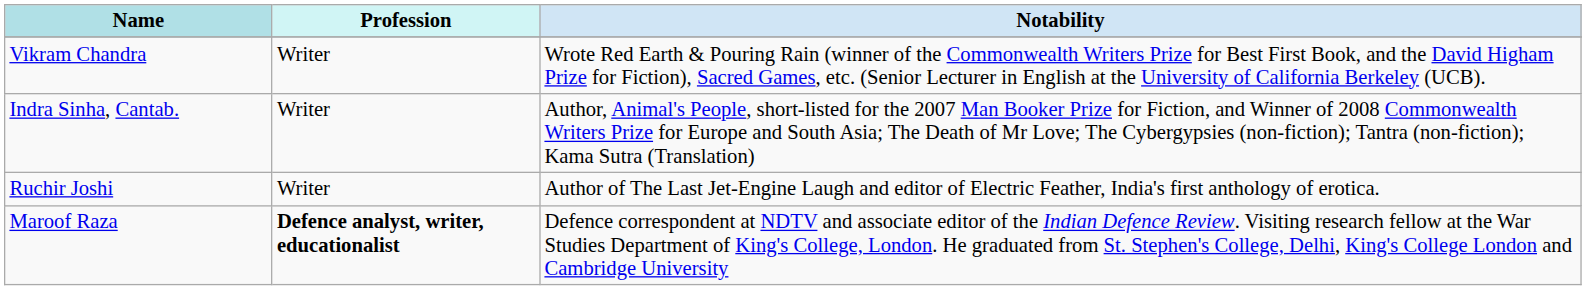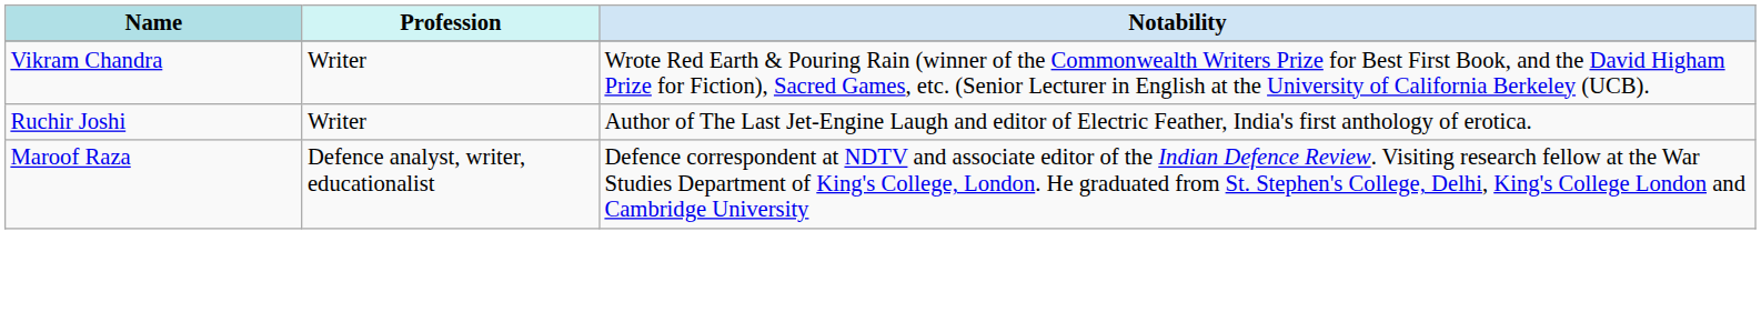 <table class="wikitable" style="sortable">
 <tr>
 <th style="background:#b0e0e6" width="200px">Name</th>
 <th style="background:#d0f5f5" width="200px">Profession</th>
 <th style="background:#d0e5f5" width="800px">Notability</th>
 </tr>
 <tr valign="top">
 </tr>
 <tr valign="top">
 <td><a href='#'>Vikram Chandra</a></td>
 <td>Writer</td>
 <td>Wrote Red Earth & Pouring Rain (winner of the <a href='#'>Commonwealth Writers Prize</a> for Best First Book, and the <a href='#'>David Higham Prize</a> for Fiction), <a href='#'>Sacred Games</a>, etc. (Senior Lecturer in English at the <a href='#'>University of California Berkeley</a> (UCB).</td>
 </tr>
 <tr valign="top">
-<td><a href='#'>Indra Sinha</a>, <a href='#'>Cantab.</a></td>
-<td>Writer</td>
-<td>Author, <a href='#'>Animal's People</a>, short-listed for the 2007 <a href='#'>Man Booker Prize</a> for Fiction, and Winner of 2008 <a href='#'>Commonwealth Writers Prize</a> for Europe and South Asia; The Death of Mr Love; The Cybergypsies (non-fiction); Tantra (non-fiction); Kama Sutra (Translation)</td>
-</tr>
-<tr valign="top">
 <td><a href='#'>Ruchir Joshi</a></td>
 <td>Writer</td>
 <td>Author of The Last Jet-Engine Laugh and editor of Electric Feather, India's first anthology of erotica.</td>
 </tr>
 <tr valign="top">
 <td><a href='#'>Maroof Raza</a></td>
-<td><strong>Defence analyst, writer, educationalist</strong></td>
+<td>Defence analyst, writer, educationalist</td>
 <td>Defence correspondent at <a href='#'>NDTV</a> and associate editor of the <em><a href='#'>Indian Defence Review</a></em>. Visiting research fellow at the War Studies Department of <a href='#'>King's College, London</a>. He graduated from <a href='#'>St. Stephen's College, Delhi</a>, <a href='#'>King's College London</a> and <a href='#'>Cambridge University</a></td>
 </tr>
 </table>
